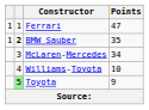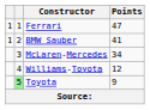 <table class="wikitable" style="font-size: 85%;">
 <tr>
 <th></th>
 <th></th>
 <th>Constructor</th>
 <th>Points</th>
 </tr>
 <tr>
 <td> 1</td>
 <td align="center">1</td>
 <td> <a href='#'>Ferrari</a></td>
 <td>47</td>
 </tr>
 <tr>
 <td> 1</td>
-<td align="center"><strong>2</strong></td>
+<td align="center">2</td>
 <td> <a href='#'>BMW Sauber</a></td>
-<td>35</td>
+<td>41</td>
 </tr>
 <tr>
 <td></td>
 <td align="center">3</td>
 <td> <a href='#'>McLaren</a>-<a href='#'>Mercedes</a></td>
 <td>34</td>
 </tr>
 <tr>
 <td></td>
 <td align="center">4</td>
 <td> <a href='#'>Williams</a>-<a href='#'>Toyota</a></td>
-<td>10</td>
+<td>12</td>
 </tr>
 <tr>
 <td></td>
 <td align="center" style="background: lightgreen;">5</td>
 <td> <a href='#'>Toyota</a></td>
 <td>9</td>
 </tr>
 <tr>
 <th colspan=4>Source:</th>
 </tr>
 </table>
